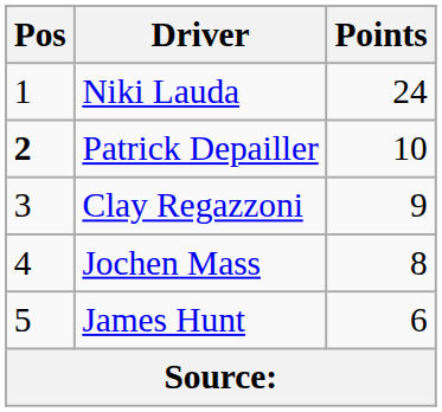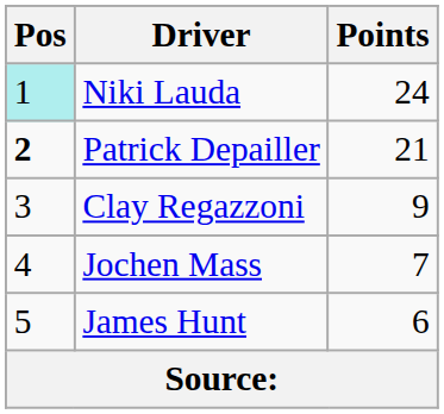 <table class="wikitable" style="font-size: 95%;">
 <tr>
 <th>Pos</th>
 <th>Driver</th>
 <th>Points</th>
 </tr>
 <tr>
-<td>1</td>
+<td style="background: paleturquoise;">1</td>
 <td> <a href='#'>Niki Lauda</a></td>
 <td align="right">24</td>
 </tr>
 <tr>
 <td><strong>2</strong></td>
 <td> <a href='#'>Patrick Depailler</a></td>
-<td align="right">10</td>
+<td align="right">21</td>
 </tr>
 <tr>
 <td>3</td>
 <td> <a href='#'>Clay Regazzoni</a></td>
 <td align="right">9</td>
 </tr>
 <tr>
 <td>4</td>
 <td> <a href='#'>Jochen Mass</a></td>
-<td align="right">8</td>
+<td align="right">7</td>
 </tr>
 <tr>
 <td>5</td>
 <td> <a href='#'>James Hunt</a></td>
 <td align="right">6</td>
 </tr>
 <tr>
 <th colspan=4>Source:</th>
 </tr>
 </table>
